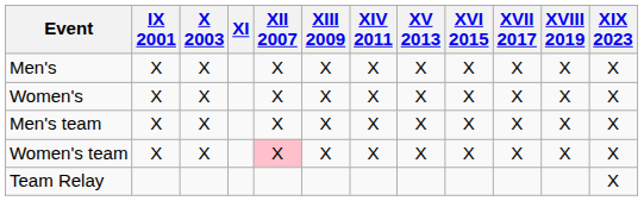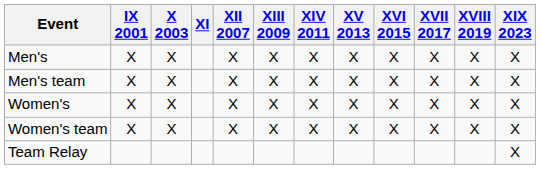 <table class="wikitable" style="text-align:center">
 <tr>
 <th>Event</th>
 <th><a href='#'>IX<br>2001</a></th>
 <th><a href='#'>X<br>2003</a></th>
 <th><a href='#'>XI</a></th>
 <th><a href='#'>XII<br>2007</a></th>
 <th><a href='#'>XIII<br>2009</a></th>
 <th><a href='#'>XIV<br>2011</a></th>
 <th><a href='#'>XV<br>2013</a></th>
 <th><a href='#'>XVI<br>2015</a></th>
 <th><a href='#'>XVII<br>2017</a></th>
 <th><a href='#'>XVIII<br>2019</a></th>
 <th><a href='#'>XIX<br>2023</a></th>
 </tr>
 <tr>
 <td align=left>Men's</td>
 <td>X</td>
 <td>X</td>
 <td></td>
 <td>X</td>
 <td>X</td>
 <td>X</td>
 <td>X</td>
 <td>X</td>
 <td>X</td>
 <td>X</td>
 <td>X</td>
 </tr>
 <tr>
-<td align=left>Women's</td>
+<td align=left>Men's team</td>
 <td>X</td>
 <td>X</td>
 <td></td>
 <td>X</td>
 <td>X</td>
 <td>X</td>
 <td>X</td>
 <td>X</td>
 <td>X</td>
 <td>X</td>
 <td>X</td>
 </tr>
 <tr>
-<td align=left>Men's team</td>
+<td align=left>Women's</td>
 <td>X</td>
 <td>X</td>
 <td></td>
 <td>X</td>
 <td>X</td>
 <td>X</td>
 <td>X</td>
 <td>X</td>
 <td>X</td>
 <td>X</td>
 <td>X</td>
 </tr>
 <tr>
 <td align=left>Women's team</td>
 <td>X</td>
 <td>X</td>
 <td></td>
-<td style="background: pink;">X</td>
+<td>X</td>
 <td>X</td>
 <td>X</td>
 <td>X</td>
 <td>X</td>
 <td>X</td>
 <td>X</td>
 <td>X</td>
 </tr>
 <tr>
 <td align=left>Team Relay</td>
 <td></td>
 <td></td>
 <td></td>
 <td></td>
 <td></td>
 <td></td>
 <td></td>
 <td></td>
 <td></td>
 <td></td>
 <td>X</td>
 </tr>
 </table>
